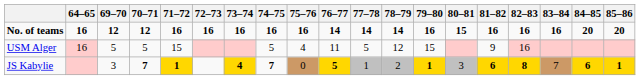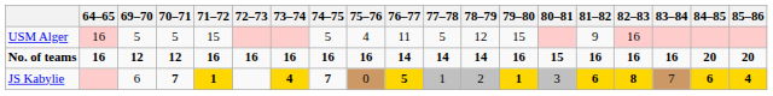 <table border=1  bordercolor="#CCCCCC" class=wikitable style="font-size:90%;">
 <tr align=LEFT valign=CENTER>
 <th></th>
 <th>64–65</th>
 <th>69–70</th>
 <th>70–71</th>
 <th>71–72</th>
 <th>72–73</th>
 <th>73–74</th>
 <th>74–75</th>
 <th>75–76</th>
 <th>76–77</th>
 <th>77–78</th>
 <th>78–79</th>
 <th>79–80</th>
 <th>80–81</th>
 <th>81–82</th>
 <th>82–83</th>
 <th>83–84</th>
 <th>84–85</th>
 <th>85–86</th>
+</tr>
+<tr align=CENTER valign=BOTTOM>
+<td align=LEFT><a href='#'>USM Alger</a></td>
+<td bgcolor=#FFCCCC>16</td>
+<td>5</td>
+<td>5</td>
+<td>15</td>
+<td bgcolor=#FFCCCC></td>
+<td bgcolor=#FFCCCC></td>
+<td>5</td>
+<td>4</td>
+<td>11</td>
+<td>5</td>
+<td>12</td>
+<td>15</td>
+<td bgcolor=#FFCCCC></td>
+<td>9</td>
+<td bgcolor=#FFCCCC>16</td>
+<td bgcolor=#FFCCCC></td>
+<td bgcolor=#FFCCCC></td>
+<td bgcolor=#FFCCCC></td>
 </tr>
 <tr align=CENTER>
 <td><strong>No. of teams</strong></td>
 <td><strong>16</strong></td>
 <td><strong>12</strong></td>
 <td><strong>12</strong></td>
 <td><strong>16</strong></td>
 <td><strong>16</strong></td>
 <td><strong>16</strong></td>
 <td><strong>16</strong></td>
 <td><strong>16</strong></td>
 <td><strong>14</strong></td>
 <td><strong>14</strong></td>
 <td><strong>14</strong></td>
 <td><strong>16</strong></td>
 <td><strong>15</strong></td>
 <td><strong>16</strong></td>
 <td><strong>16</strong></td>
 <td><strong>16</strong></td>
 <td><strong>20</strong></td>
 <td><strong>20</strong></td>
 </tr>
 <tr align=CENTER valign=BOTTOM>
-<td align=LEFT><a href='#'>USM Alger</a></td>
-<td bgcolor=#FFCCCC>16</td>
-<td>5</td>
-<td>5</td>
-<td>15</td>
-<td bgcolor=#FFCCCC></td>
-<td bgcolor=#FFCCCC></td>
-<td>5</td>
-<td>4</td>
-<td>11</td>
-<td>5</td>
-<td>12</td>
-<td>15</td>
-<td bgcolor=#FFCCCC></td>
-<td>9</td>
-<td bgcolor=#FFCCCC>16</td>
-<td bgcolor=#FFCCCC></td>
-<td bgcolor=#FFCCCC></td>
-<td bgcolor=#FFCCCC></td>
-</tr>
-<tr align=CENTER valign=BOTTOM>
 <td align=LEFT><a href='#'>JS Kabylie</a></td>
 <td bgcolor=#FFCCCC></td>
-<td>3</td>
+<td>6</td>
 <td><strong>7</strong></td>
 <td 9 bgcolor=gold><strong>1</strong></td>
 <td></td>
 <td bgcolor=gold><strong>4</strong></td>
 <td><strong>7</strong></td>
 <td bgcolor=#cc9966>0</td>
 <td bgcolor=gold><strong>5</strong></td>
 <td bgcolor=silver>1</td>
 <td bgcolor=silver>2</td>
 <td bgcolor=gold><strong>1</strong></td>
 <td bgcolor=silver>3</td>
 <td bgcolor=gold><strong>6</strong></td>
 <td bgcolor=gold><strong>8</strong></td>
 <td bgcolor=#cc9966>7</td>
 <td bgcolor=gold><strong>6</strong></td>
-<td bgcolor=gold><strong>1</strong></td>
+<td bgcolor=gold><strong>4</strong></td>
 </tr>
 </table>
